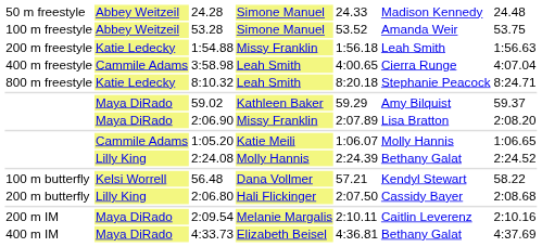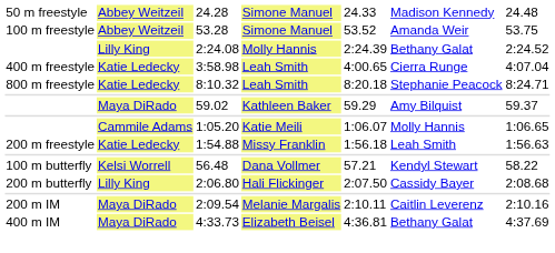 <table>
 <tr valign="top">
 <td>50 m freestyle</td>
 <td bgcolor=#F3F781><a href='#'>Abbey Weitzeil</a></td>
 <td>24.28</td>
 <td bgcolor=#F3F781><a href='#'>Simone Manuel</a></td>
 <td>24.33</td>
 <td><a href='#'>Madison Kennedy</a></td>
 <td>24.48</td>
 </tr>
 <tr valign="top">
 <td>100 m freestyle</td>
 <td bgcolor=#F3F781><a href='#'>Abbey Weitzeil</a></td>
 <td>53.28</td>
 <td bgcolor=#F3F781><a href='#'>Simone Manuel</a></td>
 <td>53.52</td>
 <td><a href='#'>Amanda Weir</a></td>
 <td>53.75</td>
 </tr>
 <tr valign="top">
-<td>200 m freestyle</td>
-<td bgcolor=#F3F781><a href='#'>Katie Ledecky</a></td>
-<td>1:54.88</td>
-<td bgcolor=#F3F781><a href='#'>Missy Franklin</a></td>
-<td>1:56.18</td>
-<td><a href='#'>Leah Smith</a></td>
-<td>1:56.63</td>
+<td></td>
+<td bgcolor=#F3F781><a href='#'>Lilly King</a></td>
+<td>2:24.08</td>
+<td bgcolor=#F3F781><a href='#'>Molly Hannis</a></td>
+<td>2:24.39</td>
+<td><a href='#'>Bethany Galat</a></td>
+<td>2:24.52</td>
 </tr>
 <tr valign="top">
 <td>400 m freestyle</td>
-<td bgcolor=#F3F781><a href='#'>Cammile Adams</a></td>
+<td bgcolor=#F3F781><a href='#'>Katie Ledecky</a></td>
 <td>3:58.98</td>
 <td bgcolor=#F3F781><a href='#'>Leah Smith</a></td>
 <td>4:00.65</td>
 <td><a href='#'>Cierra Runge</a></td>
 <td>4:07.04</td>
 </tr>
 <tr valign="top">
 <td>800 m freestyle</td>
 <td bgcolor=#F3F781><a href='#'>Katie Ledecky</a></td>
 <td>8:10.32</td>
 <td bgcolor=#F3F781><a href='#'>Leah Smith</a></td>
 <td>8:20.18</td>
 <td><a href='#'>Stephanie Peacock</a></td>
 <td>8:24.71</td>
 </tr>
 <tr bgcolor=#DDDDDD>
 <td colspan=7></td>
 </tr>
 <tr valign="top">
 <td></td>
 <td bgcolor=#F3F781><a href='#'>Maya DiRado</a></td>
 <td>59.02</td>
 <td bgcolor=#F3F781><a href='#'>Kathleen Baker</a></td>
 <td>59.29</td>
 <td><a href='#'>Amy Bilquist</a></td>
 <td>59.37</td>
 </tr>
-<tr valign="top">
-<td></td>
-<td bgcolor=#F3F781><a href='#'>Maya DiRado</a></td>
-<td>2:06.90</td>
-<td bgcolor=#F3F781><a href='#'>Missy Franklin</a></td>
-<td>2:07.89</td>
-<td><a href='#'>Lisa Bratton</a></td>
-<td>2:08.20</td>
-</tr>
 <tr bgcolor=#DDDDDD>
 <td colspan=7></td>
 </tr>
 <tr valign="top">
 <td></td>
 <td bgcolor=#F3F781><a href='#'>Cammile Adams</a></td>
 <td>1:05.20</td>
 <td bgcolor=#F3F781><a href='#'>Katie Meili</a></td>
 <td>1:06.07</td>
 <td><a href='#'>Molly Hannis</a></td>
 <td>1:06.65</td>
 </tr>
 <tr valign="top">
-<td></td>
-<td bgcolor=#F3F781><a href='#'>Lilly King</a></td>
-<td>2:24.08</td>
-<td bgcolor=#F3F781><a href='#'>Molly Hannis</a></td>
-<td>2:24.39</td>
-<td><a href='#'>Bethany Galat</a></td>
-<td>2:24.52</td>
+<td>200 m freestyle</td>
+<td bgcolor=#F3F781><a href='#'>Katie Ledecky</a></td>
+<td>1:54.88</td>
+<td bgcolor=#F3F781><a href='#'>Missy Franklin</a></td>
+<td>1:56.18</td>
+<td><a href='#'>Leah Smith</a></td>
+<td>1:56.63</td>
 </tr>
 <tr bgcolor=#DDDDDD>
 <td colspan=7></td>
 </tr>
 <tr valign="top">
 <td>100 m butterfly</td>
 <td bgcolor=#F3F781><a href='#'>Kelsi Worrell</a></td>
 <td>56.48</td>
 <td bgcolor=#F3F781><a href='#'>Dana Vollmer</a></td>
 <td>57.21</td>
 <td><a href='#'>Kendyl Stewart</a></td>
 <td>58.22</td>
 </tr>
 <tr valign="top">
 <td>200 m butterfly</td>
 <td bgcolor=#F3F781><a href='#'>Lilly King</a></td>
 <td>2:06.80</td>
 <td bgcolor=#F3F781><a href='#'>Hali Flickinger</a></td>
 <td>2:07.50</td>
 <td><a href='#'>Cassidy Bayer</a></td>
 <td>2:08.68</td>
 </tr>
 <tr bgcolor=#DDDDDD>
 <td colspan=7></td>
 </tr>
 <tr valign="top">
 <td>200 m IM</td>
 <td bgcolor=#F3F781><a href='#'>Maya DiRado</a></td>
 <td>2:09.54</td>
 <td bgcolor=#F3F781><a href='#'>Melanie Margalis</a></td>
 <td>2:10.11</td>
 <td><a href='#'>Caitlin Leverenz</a></td>
 <td>2:10.16</td>
 </tr>
 <tr valign="top">
 <td>400 m IM</td>
 <td bgcolor=#F3F781><a href='#'>Maya DiRado</a></td>
 <td>4:33.73</td>
 <td bgcolor=#F3F781><a href='#'>Elizabeth Beisel</a></td>
 <td>4:36.81</td>
 <td><a href='#'>Bethany Galat</a></td>
 <td>4:37.69</td>
 </tr>
 </table>
